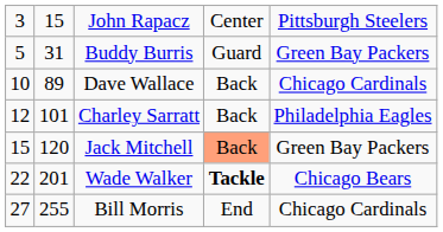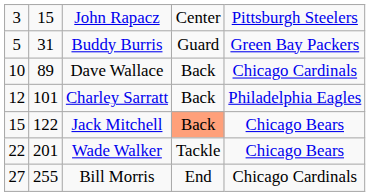 <table class="wikitable" style="text-align:center">
 <tr>
 <td>3</td>
 <td>15</td>
 <td><a href='#'>John Rapacz</a></td>
 <td>Center</td>
 <td><a href='#'>Pittsburgh Steelers</a></td>
 </tr>
 <tr>
 <td>5</td>
 <td>31</td>
 <td><a href='#'>Buddy Burris</a></td>
 <td>Guard</td>
 <td><a href='#'>Green Bay Packers</a></td>
 </tr>
 <tr>
 <td>10</td>
 <td>89</td>
 <td>Dave Wallace</td>
 <td>Back</td>
 <td><a href='#'>Chicago Cardinals</a></td>
 </tr>
 <tr>
 <td>12</td>
 <td>101</td>
 <td><a href='#'>Charley Sarratt</a></td>
 <td>Back</td>
 <td><a href='#'>Philadelphia Eagles</a></td>
 </tr>
 <tr>
 <td>15</td>
-<td>120</td>
+<td>122</td>
 <td><a href='#'>Jack Mitchell</a></td>
 <td style="background: lightsalmon;">Back</td>
-<td>Green Bay Packers</td>
+<td><a href='#'>Chicago Bears</a></td>
 </tr>
 <tr>
 <td>22</td>
 <td>201</td>
 <td><a href='#'>Wade Walker</a></td>
-<td><strong>Tackle</strong></td>
+<td>Tackle</td>
 <td><a href='#'>Chicago Bears</a></td>
 </tr>
 <tr>
 <td>27</td>
 <td>255</td>
 <td>Bill Morris</td>
 <td>End</td>
 <td>Chicago Cardinals</td>
 </tr>
 </table>
